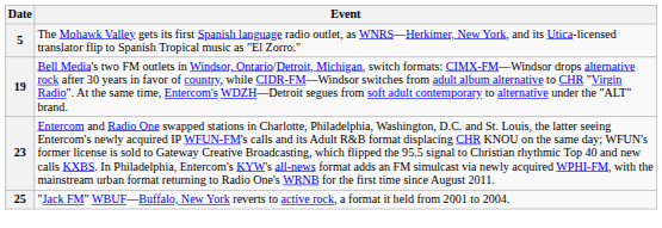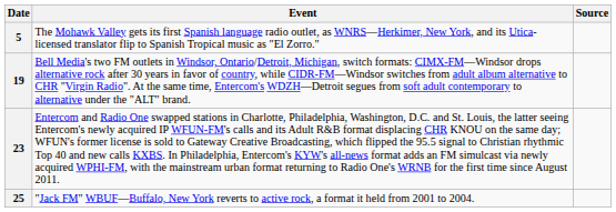 <table class="wikitable">
 <tr>
 <th>Date</th>
 <th>Event</th>
+<th>Source</th>
 </tr>
 <tr>
 <th>5</th>
 <td>The <a href='#'>Mohawk Valley</a> gets its first <a href='#'>Spanish language</a> radio outlet, as <a href='#'>WNRS</a>—<a href='#'>Herkimer, New York</a>, and its <a href='#'>Utica</a>-licensed translator flip to Spanish Tropical music as "El Zorro."</td>
+<td></td>
 </tr>
 <tr>
 <th>19</th>
 <td><a href='#'>Bell Media</a>'s two FM outlets in <a href='#'>Windsor, Ontario</a>/<a href='#'>Detroit, Michigan</a>, switch formats: <a href='#'>CIMX-FM</a>—Windsor drops <a href='#'>alternative rock</a> after 30 years in favor of <a href='#'>country</a>, while <a href='#'>CIDR-FM</a>—Windsor switches from <a href='#'>adult album alternative</a> to <a href='#'>CHR</a> "<a href='#'>Virgin Radio</a>". At the same time, <a href='#'>Entercom's</a> <a href='#'>WDZH</a>—Detroit segues from <a href='#'>soft adult contemporary</a> to <a href='#'>alternative</a> under the "ALT" brand.</td>
+<td></td>
 </tr>
 <tr>
 <th>23</th>
 <td><a href='#'>Entercom</a> and <a href='#'>Radio One</a> swapped stations in Charlotte, Philadelphia, Washington, D.C. and St. Louis, the latter seeing Entercom's newly acquired IP <a href='#'>WFUN-FM</a>'s calls and its Adult R&B format displacing <a href='#'>CHR</a> KNOU on the same day; WFUN's former license is sold to Gateway Creative Broadcasting, which flipped the 95.5 signal to Christian rhythmic Top 40 and new calls <a href='#'>KXBS</a>. In Philadelphia, Entercom's <a href='#'>KYW</a>'s <a href='#'>all-news</a> format adds an FM simulcast via newly acquired <a href='#'>WPHI-FM</a>, with the mainstream urban format returning to Radio One's <a href='#'>WRNB</a> for the first time since August 2011.</td>
+<td></td>
 </tr>
 <tr>
 <th>25</th>
 <td>"<a href='#'>Jack FM</a>" <a href='#'>WBUF</a>—<a href='#'>Buffalo, New York</a> reverts to <a href='#'>active rock</a>, a format it held from 2001 to 2004.</td>
+<td></td>
 </tr>
 </table>
